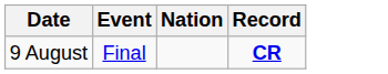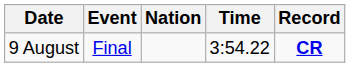 <table class="wikitable" style=text-align:center>
 <tr>
 <th>Date</th>
 <th>Event</th>
 <th>Nation</th>
+<th>Time</th>
 <th>Record</th>
 </tr>
 <tr>
 <td>9 August</td>
 <td><a href='#'>Final</a></td>
 <td align=left></td>
+<td>3:54.22</td>
 <td><strong><a href='#'>CR</a></strong></td>
 </tr>
 </table>
